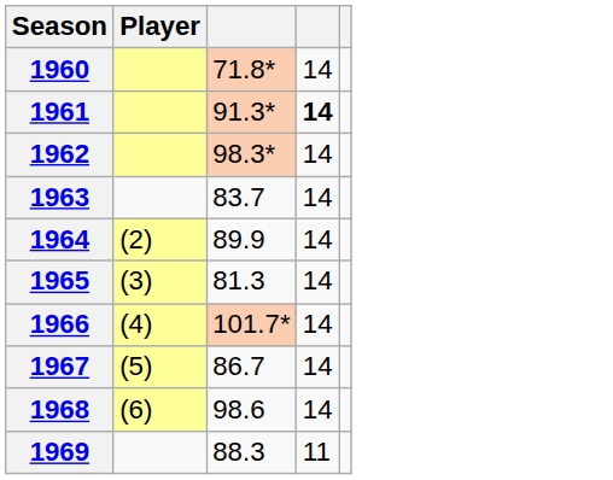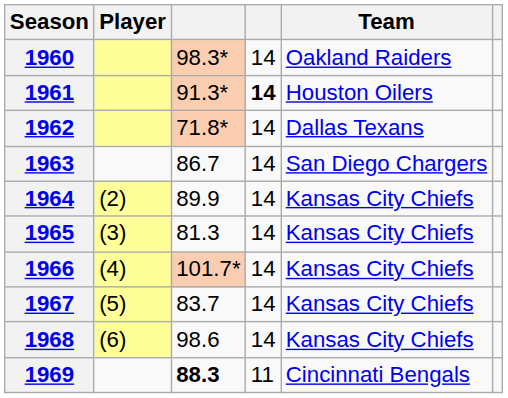 <table class="wikitable sortable">
 <tr>
 <th scope=col>Season</th>
 <th scope=col>Player</th>
 <th scope=col></th>
 <th scope=col></th>
+<th scope=col>Team</th>
 <th scope=col class= "unsortable"></th>
 </tr>
 <tr>
 <th scope=row><a href='#'>1960</a></th>
 <td style="background:#ff9;"></td>
-<td style="background:#fbceb1;">71.8*</td>
+<td style="background:#fbceb1;">98.3*</td>
 <td>14</td>
+<td><a href='#'>Oakland Raiders</a></td>
 <td></td>
 </tr>
 <tr>
 <th scope=row><a href='#'>1961</a></th>
 <td style="background:#ff9;"></td>
 <td style="background:#fbceb1;">91.3*</td>
 <td><strong>14</strong></td>
+<td><a href='#'>Houston Oilers</a></td>
 <td></td>
 </tr>
 <tr>
 <th scope=row><a href='#'>1962</a></th>
 <td style="background:#ff9;"></td>
-<td style="background:#fbceb1;">98.3*</td>
+<td style="background:#fbceb1;">71.8*</td>
 <td>14</td>
+<td><a href='#'>Dallas Texans</a></td>
 <td></td>
 </tr>
 <tr>
 <th scope=row><a href='#'>1963</a></th>
 <td></td>
-<td>83.7</td>
+<td>86.7</td>
 <td>14</td>
+<td><a href='#'>San Diego Chargers</a></td>
 <td></td>
 </tr>
 <tr>
 <th scope=row><a href='#'>1964</a></th>
 <td style="background:#ff9;"> (2)</td>
 <td>89.9</td>
 <td>14</td>
+<td><a href='#'>Kansas City Chiefs</a></td>
 <td></td>
 </tr>
 <tr>
 <th scope=row><a href='#'>1965</a></th>
 <td style="background:#ff9;"> (3)</td>
 <td>81.3</td>
 <td>14</td>
+<td><a href='#'>Kansas City Chiefs</a></td>
 <td></td>
 </tr>
 <tr>
 <th scope=row><a href='#'>1966</a></th>
 <td style="background:#ff9;"> (4)</td>
 <td style="background:#fbceb1;">101.7*</td>
 <td>14</td>
+<td><a href='#'>Kansas City Chiefs</a></td>
 <td></td>
 </tr>
 <tr>
 <th scope=row><a href='#'>1967</a></th>
 <td style="background:#ff9;"> (5)</td>
-<td>86.7</td>
+<td>83.7</td>
 <td>14</td>
+<td><a href='#'>Kansas City Chiefs</a></td>
 <td></td>
 </tr>
 <tr>
 <th scope=row><a href='#'>1968</a></th>
 <td style="background:#ff9;"> (6)</td>
 <td>98.6</td>
 <td>14</td>
+<td><a href='#'>Kansas City Chiefs</a></td>
 <td></td>
 </tr>
 <tr>
 <th scope=row><a href='#'>1969</a></th>
 <td></td>
-<td>88.3</td>
+<td><strong>88.3</strong></td>
 <td>11</td>
+<td><a href='#'>Cincinnati Bengals</a></td>
 <td></td>
 </tr>
 </table>
